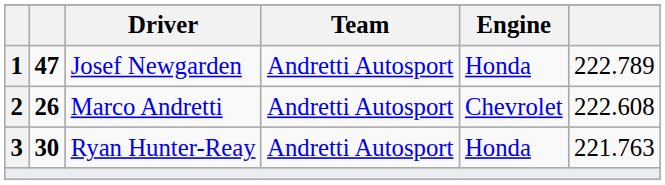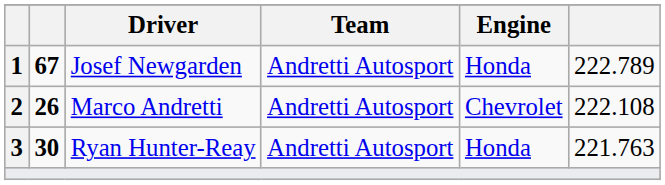 <table class="wikitable" style="font-size:95%;">
 <tr>
 </tr>
 <tr>
 <th></th>
 <th></th>
 <th>Driver</th>
 <th>Team</th>
 <th>Engine</th>
 <th></th>
 </tr>
 <tr>
 <th>1</th>
-<td style="text-align:center"><strong>47</strong></td>
+<td style="text-align:center"><strong>67</strong></td>
 <td> <a href='#'>Josef Newgarden</a> <strong></strong></td>
 <td><a href='#'>Andretti Autosport</a></td>
 <td><a href='#'>Honda</a></td>
 <td align=center>222.789</td>
 </tr>
 <tr>
 <th>2</th>
 <td style="text-align:center"><strong>26</strong></td>
 <td> <a href='#'>Marco Andretti</a></td>
 <td><a href='#'>Andretti Autosport</a></td>
 <td><a href='#'>Chevrolet</a></td>
-<td align=center>222.608</td>
+<td align=center>222.108</td>
 </tr>
 <tr>
 <th>3</th>
 <td style="text-align:center"><strong>30</strong></td>
 <td> <a href='#'>Ryan Hunter-Reay</a></td>
 <td><a href='#'>Andretti Autosport</a></td>
 <td><a href='#'>Honda</a></td>
 <td align=center>221.763</td>
 </tr>
 <tr>
 <td style="background-color:#EAECF0;text-align:center" colspan="6"><strong> </strong></td>
 </tr>
 </table>
